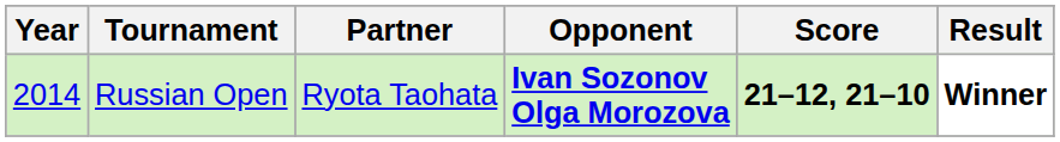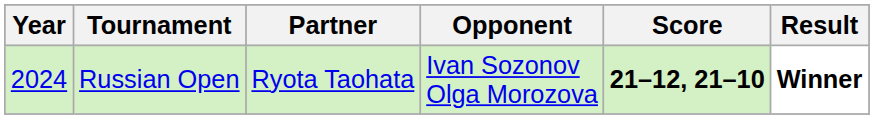 <table class="sortable wikitable" style="font-size: 90%;">
 <tr>
 <th>Year</th>
 <th>Tournament</th>
 <th>Partner</th>
 <th>Opponent</th>
 <th>Score</th>
 <th>Result</th>
 </tr>
 <tr style="background:#D4F1C5">
-<td align="center"><a href='#'>2014</a></td>
+<td align="center"><a href='#'>2024</a></td>
 <td align="left"><a href='#'>Russian Open</a></td>
 <td align="left"> <a href='#'>Ryota Taohata</a></td>
-<td align="left"><strong> <a href='#'>Ivan Sozonov</a><br> <a href='#'>Olga Morozova</a></strong></td>
+<td align="left"> <a href='#'>Ivan Sozonov</a><br> <a href='#'>Olga Morozova</a></td>
 <td align="left"><strong>21–12, 21–10</strong></td>
 <td style="text-align:left; background:white"> <strong>Winner</strong></td>
 </tr>
 </table>
